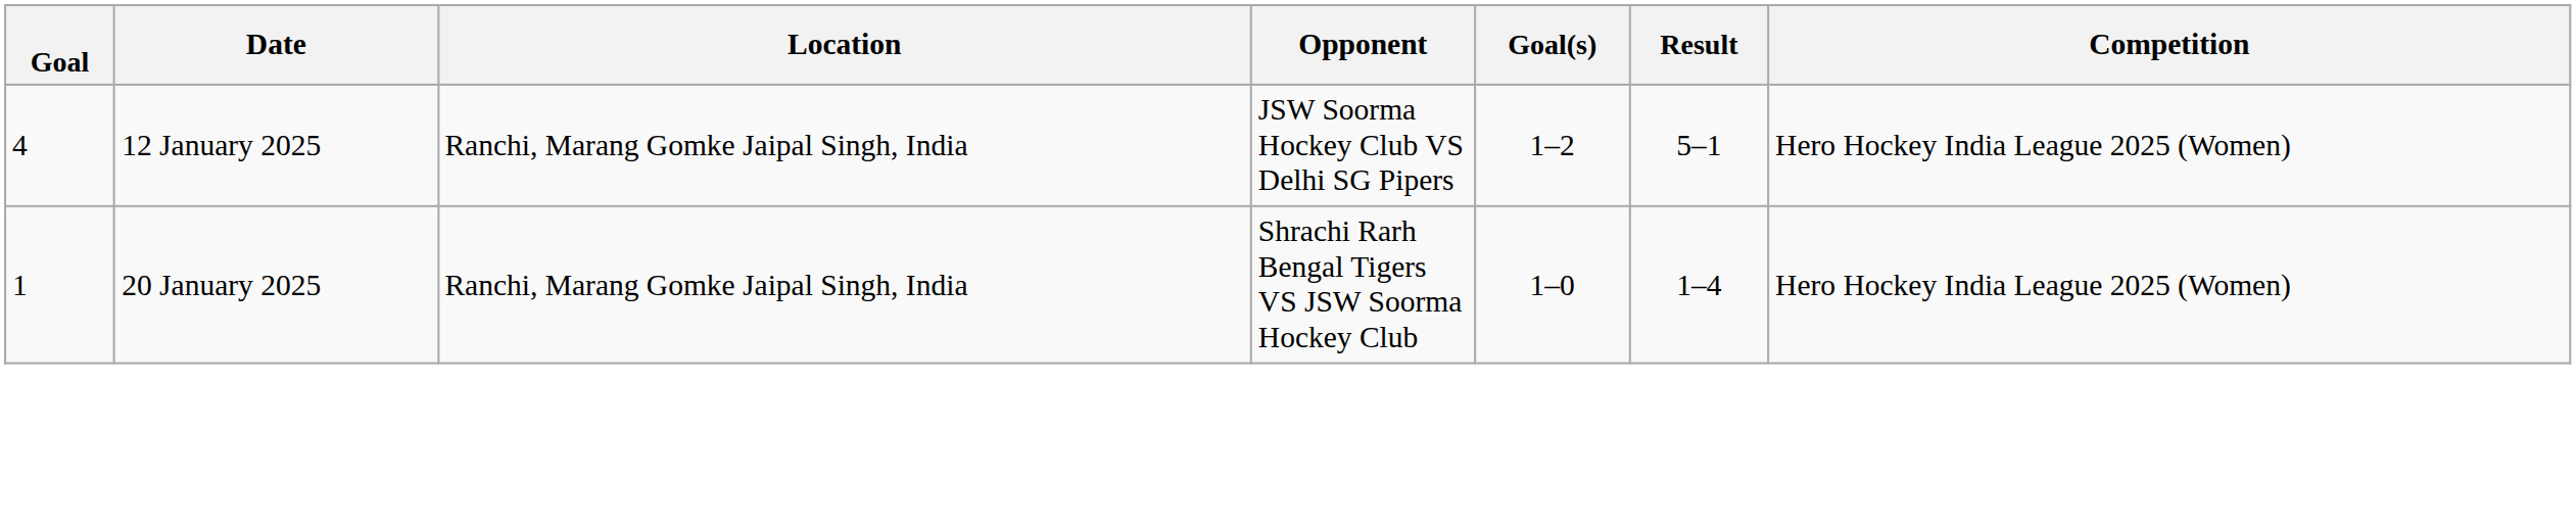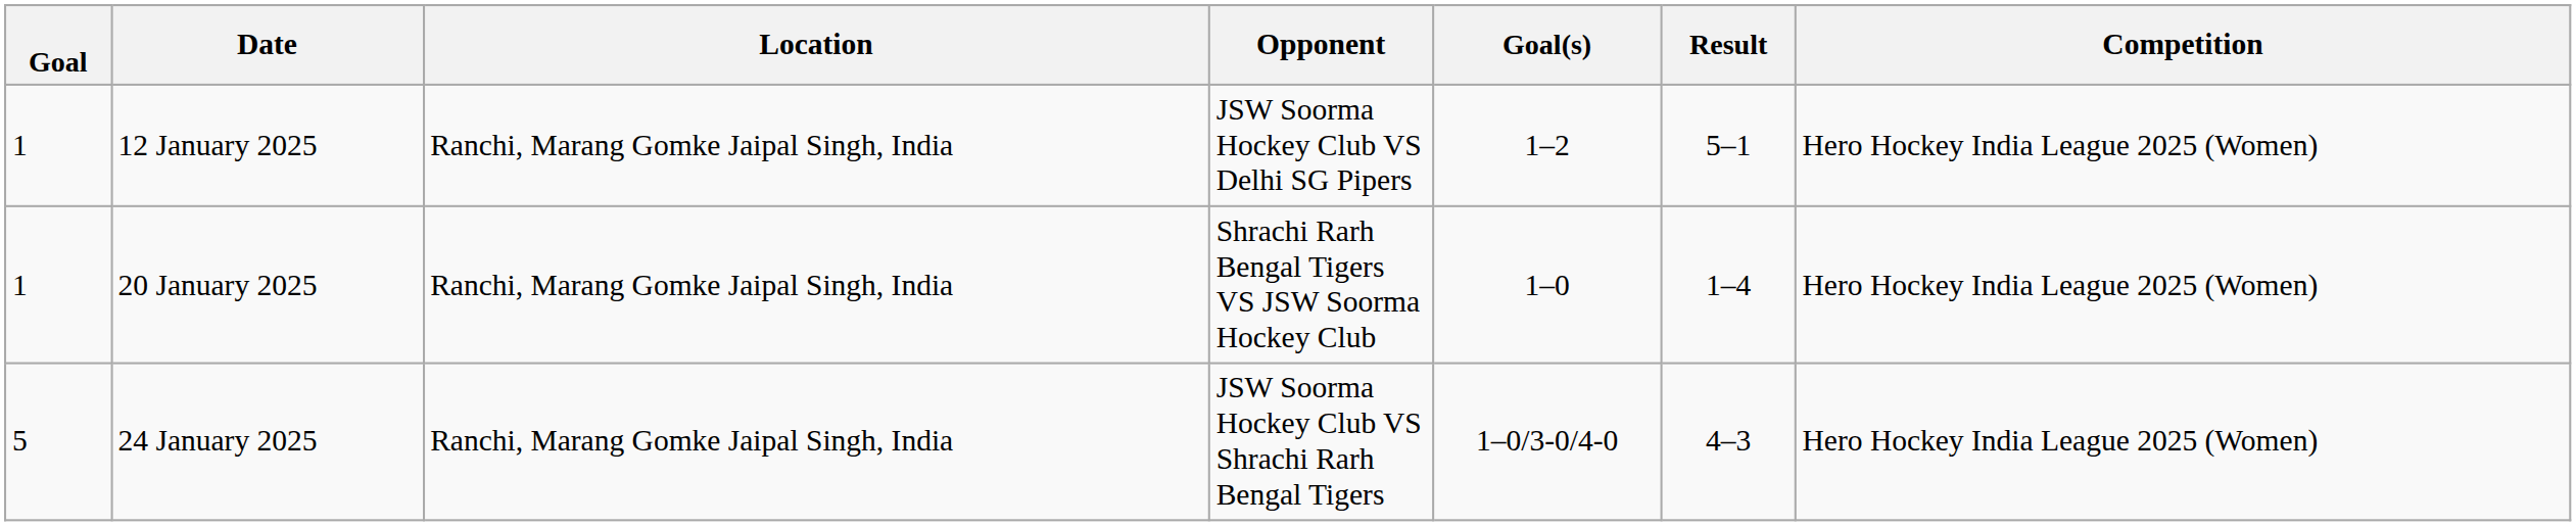 <table class="wikitable sortable" style="font-size:90%" width=97%>
 <tr>
 <th style="font-size:95%;" data-sort-type=number><br>Goal</th>
 <th align=center>Date</th>
 <th>Location</th>
 <th width=100>Opponent</th>
 <th data-sort-type="number" style="font-size:95%">Goal(s)</th>
 <th data-sort-type="number" style="font-size:95%">Result</th>
 <th>Competition</th>
 </tr>
 <tr>
-<td>4</td>
+<td>1</td>
 <td>12 January 2025</td>
 <td>Ranchi, Marang Gomke Jaipal Singh, India</td>
 <td>JSW Soorma Hockey Club VS Delhi SG Pipers</td>
 <td align="center">1–2</td>
 <td align="center">5–1</td>
 <td>Hero Hockey India League 2025 (Women)</td>
 </tr>
 <tr>
 <td>1</td>
 <td>20 January 2025</td>
 <td>Ranchi, Marang Gomke Jaipal Singh, India</td>
 <td>Shrachi Rarh Bengal Tigers VS JSW Soorma Hockey Club</td>
 <td align="center">1–0</td>
 <td align="center">1–4</td>
 <td>Hero Hockey India League 2025 (Women)</td>
 </tr>
+<tr>
+<td>5</td>
+<td>24 January 2025</td>
+<td>Ranchi, Marang Gomke Jaipal Singh, India</td>
+<td>JSW Soorma Hockey Club VS Shrachi Rarh Bengal Tigers</td>
+<td align="center">1–0/3-0/4-0</td>
+<td align="center">4–3</td>
+<td>Hero Hockey India League 2025 (Women)</td>
+</tr>
 </table>
